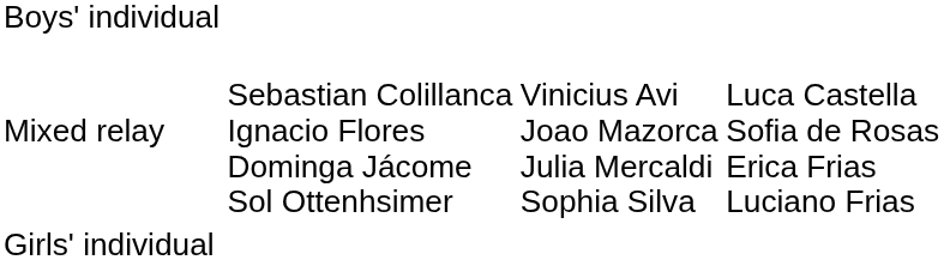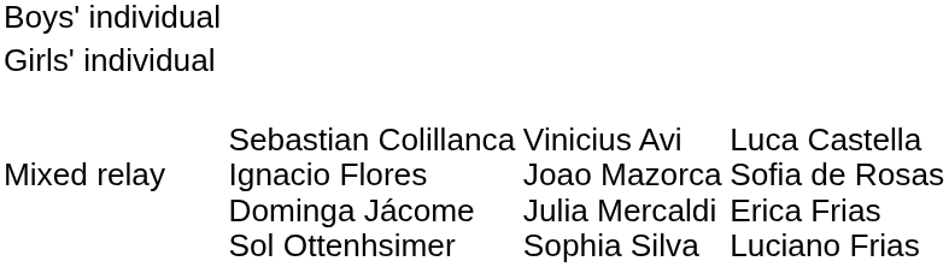 <table>
 <tr>
 <td nowrap>Boys' individual</td>
 <td></td>
 <td nowrap></td>
 <td></td>
 </tr>
 <tr>
+<td>Girls' individual</td>
+<td></td>
+<td></td>
+<td nowrap></td>
+</tr>
+<tr>
 <td>Mixed relay</td>
 <td nowrap><br>Sebastian Colillanca<br>Ignacio Flores<br>Dominga Jácome<br>Sol Ottenhsimer</td>
 <td><br>Vinicius Avi<br>Joao Mazorca<br>Julia Mercaldi<br>Sophia Silva</td>
 <td><br>Luca Castella<br>Sofia de Rosas<br>Erica Frias<br>Luciano Frias</td>
 </tr>
-<tr>
-<td>Girls' individual</td>
-<td></td>
-<td></td>
-<td nowrap></td>
-</tr>
 </table>
